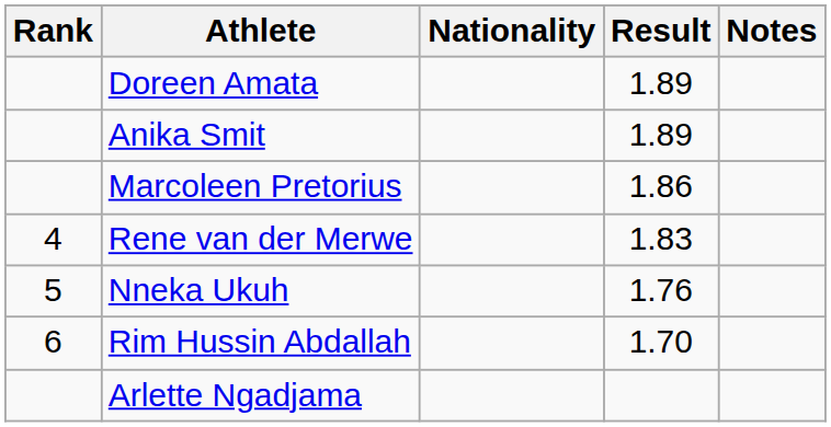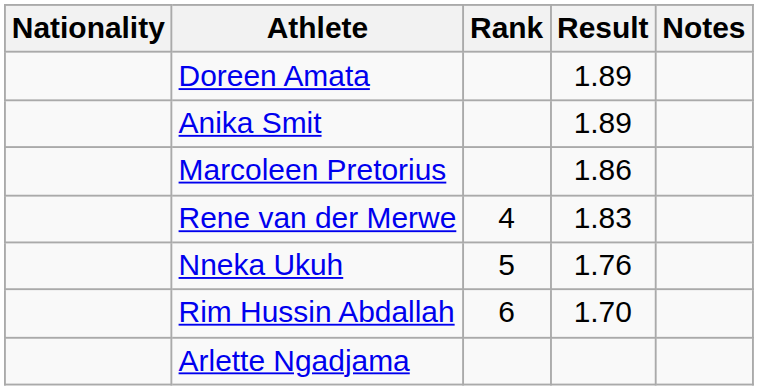 <table class="wikitable sortable" style="text-align:center">
 <tr>
+<th>Nationality</th>
+<th>Athlete</th>
 <th>Rank</th>
-<th>Athlete</th>
-<th>Nationality</th>
 <th>Result</th>
 <th>Notes</th>
 </tr>
 <tr>
+<td align=left></td>
+<td align="left"><a href='#'>Doreen Amata</a></td>
 <td></td>
-<td align="left"><a href='#'>Doreen Amata</a></td>
-<td align=left></td>
 <td>1.89</td>
 <td></td>
 </tr>
 <tr>
+<td align=left></td>
+<td align="left"><a href='#'>Anika Smit</a></td>
 <td></td>
-<td align="left"><a href='#'>Anika Smit</a></td>
-<td align=left></td>
 <td>1.89</td>
 <td></td>
 </tr>
 <tr>
+<td align=left></td>
+<td align="left"><a href='#'>Marcoleen Pretorius</a></td>
 <td></td>
-<td align="left"><a href='#'>Marcoleen Pretorius</a></td>
-<td align=left></td>
 <td>1.86</td>
 <td></td>
 </tr>
 <tr>
+<td align=left></td>
+<td align="left"><a href='#'>Rene van der Merwe</a></td>
 <td>4</td>
-<td align="left"><a href='#'>Rene van der Merwe</a></td>
-<td align=left></td>
 <td>1.83</td>
 <td></td>
 </tr>
 <tr>
+<td align=left></td>
+<td align="left"><a href='#'>Nneka Ukuh</a></td>
 <td>5</td>
-<td align="left"><a href='#'>Nneka Ukuh</a></td>
-<td align=left></td>
 <td>1.76</td>
 <td></td>
 </tr>
 <tr>
+<td align=left></td>
+<td align="left"><a href='#'>Rim Hussin Abdallah</a></td>
 <td>6</td>
-<td align="left"><a href='#'>Rim Hussin Abdallah</a></td>
-<td align=left></td>
 <td>1.70</td>
 <td></td>
 </tr>
 <tr>
+<td align=left></td>
+<td align="left"><a href='#'>Arlette Ngadjama</a></td>
 <td></td>
-<td align="left"><a href='#'>Arlette Ngadjama</a></td>
-<td align=left></td>
 <td></td>
 <td></td>
 </tr>
 </table>
